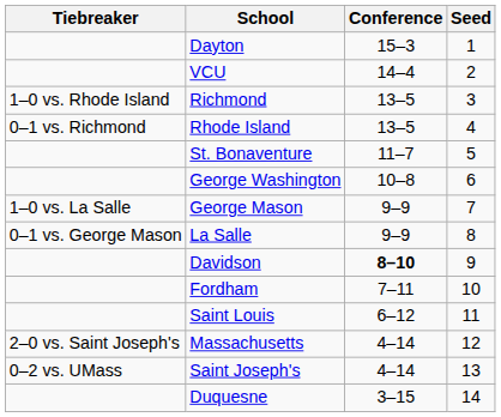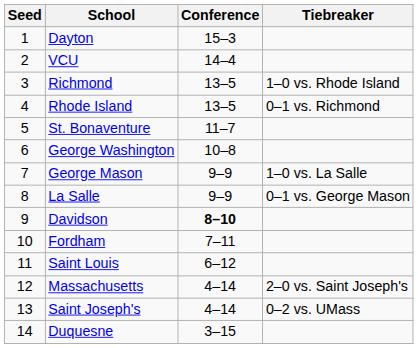 <table class="wikitable" style="text-align:center">
 <tr>
-<th>Tiebreaker</th>
+<th>Seed</th>
 <th>School</th>
 <th>Conference</th>
-<th>Seed</th>
+<th>Tiebreaker</th>
 </tr>
 <tr>
-<td></td>
+<td>1</td>
 <td align=left><a href='#'>Dayton</a></td>
 <td>15–3</td>
-<td>1</td>
+<td></td>
 </tr>
 <tr>
-<td></td>
+<td>2</td>
 <td align=left><a href='#'>VCU</a></td>
 <td>14–4</td>
-<td>2</td>
+<td></td>
 </tr>
 <tr>
-<td align=left>1–0 vs. Rhode Island</td>
+<td>3</td>
 <td align=left><a href='#'>Richmond</a></td>
 <td>13–5</td>
-<td>3</td>
+<td align=left>1–0 vs. Rhode Island</td>
 </tr>
 <tr>
-<td align=left>0–1 vs. Richmond</td>
+<td>4</td>
 <td align=left><a href='#'>Rhode Island</a></td>
 <td>13–5</td>
-<td>4</td>
+<td align=left>0–1 vs. Richmond</td>
 </tr>
 <tr>
-<td></td>
+<td>5</td>
 <td align=left><a href='#'>St. Bonaventure</a></td>
 <td>11–7</td>
-<td>5</td>
+<td></td>
 </tr>
 <tr>
-<td></td>
+<td>6</td>
 <td align=left><a href='#'>George Washington</a></td>
 <td>10–8</td>
-<td>6</td>
+<td></td>
 </tr>
 <tr>
-<td align=left>1–0 vs. La Salle</td>
+<td>7</td>
 <td align=left><a href='#'>George Mason</a></td>
 <td>9–9</td>
-<td>7</td>
+<td align=left>1–0 vs. La Salle</td>
 </tr>
 <tr>
-<td align=left>0–1 vs. George Mason</td>
+<td>8</td>
 <td align=left><a href='#'>La Salle</a></td>
 <td>9–9</td>
-<td>8</td>
+<td align=left>0–1 vs. George Mason</td>
 </tr>
 <tr>
-<td></td>
+<td>9</td>
 <td align=left><a href='#'>Davidson</a></td>
 <td><strong>8–10</strong></td>
-<td>9</td>
+<td></td>
 </tr>
 <tr>
-<td></td>
+<td>10</td>
 <td align=left><a href='#'>Fordham</a></td>
 <td>7–11</td>
-<td>10</td>
+<td></td>
 </tr>
 <tr>
-<td></td>
+<td>11</td>
 <td align=left><a href='#'>Saint Louis</a></td>
 <td>6–12</td>
-<td>11</td>
+<td></td>
 </tr>
 <tr>
-<td align=left>2–0 vs. Saint Joseph's</td>
+<td>12</td>
 <td align=left><a href='#'>Massachusetts</a></td>
 <td>4–14</td>
-<td>12</td>
+<td align=left>2–0 vs. Saint Joseph's</td>
 </tr>
 <tr>
-<td align=left>0–2 vs. UMass</td>
+<td>13</td>
 <td align=left><a href='#'>Saint Joseph's</a></td>
 <td>4–14</td>
-<td>13</td>
+<td align=left>0–2 vs. UMass</td>
 </tr>
 <tr>
-<td></td>
+<td>14</td>
 <td align=left><a href='#'>Duquesne</a></td>
 <td>3–15</td>
-<td>14</td>
+<td></td>
 </tr>
 </table>
